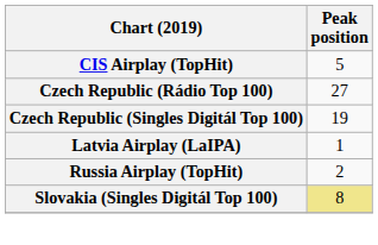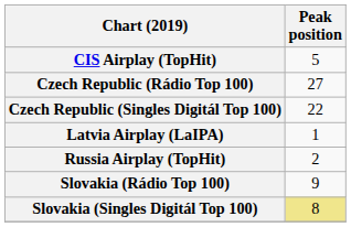 <table class="wikitable plainrowheaders sortable" style="text-align:center">
 <tr>
 <th scope="col">Chart (2019)</th>
 <th scope="col">Peak<br>position</th>
 </tr>
 <tr>
 <th scope="row"><a href='#'>CIS</a> Airplay (TopHit)</th>
 <td>5</td>
 </tr>
 <tr>
 <th scope="row">Czech Republic (Rádio Top 100)</th>
 <td>27</td>
 </tr>
 <tr>
 <th scope="row">Czech Republic (Singles Digitál Top 100)</th>
-<td>19</td>
+<td>22</td>
 </tr>
 <tr>
 <th scope="row">Latvia Airplay (LaIPA)</th>
 <td>1</td>
 </tr>
 <tr>
 <th scope="row">Russia Airplay (TopHit)</th>
 <td>2</td>
 </tr>
 <tr>
+<th scope="row">Slovakia (Rádio Top 100)</th>
+<td>9</td>
+</tr>
+<tr>
 <th scope="row">Slovakia (Singles Digitál Top 100)</th>
 <td style="background: khaki;">8</td>
 </tr>
 <tr>
 </tr>
 </table>
